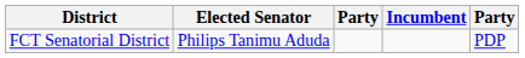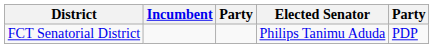 <table class="sortable wikitable" style="font-size:95%;line-height:14px;">
 <tr>
 <th class="unsortable">District</th>
+<th class="unsortable"><a href='#'>Incumbent</a></th>
+<th>Party</th>
 <th class="unsortable">Elected Senator</th>
-<th>Party</th>
-<th class="unsortable"><a href='#'>Incumbent</a></th>
 <th>Party</th>
 </tr>
 <tr>
 <td><a href='#'>FCT Senatorial District</a></td>
-<td><a href='#'>Philips Tanimu Aduda</a></td>
 <td></td>
 <td></td>
+<td><a href='#'>Philips Tanimu Aduda</a></td>
 <td><a href='#'>PDP</a></td>
 </tr>
 </table>
